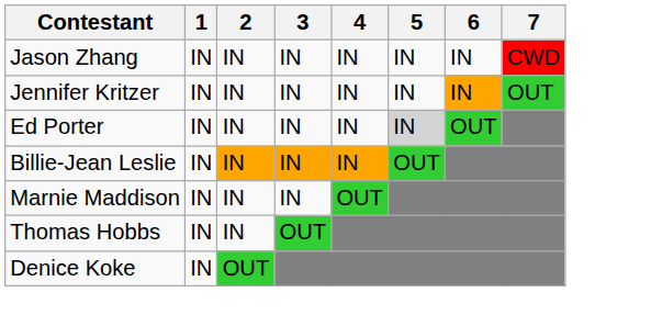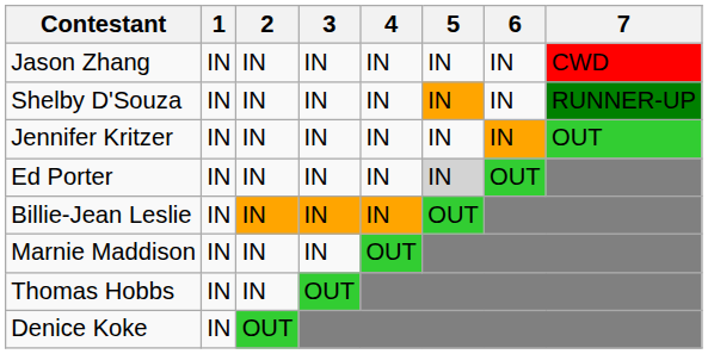 <table class="wikitable">
 <tr>
 <th>Contestant</th>
 <th>1</th>
 <th>2</th>
 <th>3</th>
 <th>4</th>
 <th>5</th>
 <th>6</th>
 <th>7</th>
 </tr>
 <tr>
 <td>Jason Zhang</td>
 <td>IN</td>
 <td>IN</td>
 <td>IN</td>
 <td>IN</td>
 <td>IN</td>
 <td>IN</td>
 <td style="background:red;">CWD</td>
+</tr>
+<tr>
+<td>Shelby D'Souza</td>
+<td>IN</td>
+<td>IN</td>
+<td>IN</td>
+<td>IN</td>
+<td style="background-color:orange">IN</td>
+<td>IN</td>
+<td style="background:green;">RUNNER-UP</td>
 </tr>
 <tr>
 <td>Jennifer Kritzer</td>
 <td>IN</td>
 <td>IN</td>
 <td>IN</td>
 <td>IN</td>
 <td>IN</td>
 <td style="background-color:orange">IN</td>
 <td style="background:limegreen;">OUT</td>
 </tr>
 <tr>
 <td>Ed Porter</td>
 <td>IN</td>
 <td>IN</td>
 <td>IN</td>
 <td>IN</td>
 <td style="background: lightgrey;">IN</td>
 <td style="background:limegreen;">OUT</td>
 <td colspan="1" style="background:gray"></td>
 </tr>
 <tr>
 <td>Billie-Jean Leslie</td>
 <td>IN</td>
 <td style="background-color:orange">IN</td>
 <td style="background-color:orange">IN</td>
 <td style="background-color:orange">IN</td>
 <td style="background:limegreen;">OUT</td>
 <td colspan="2" style="background:gray"></td>
 </tr>
 <tr>
 <td>Marnie Maddison</td>
 <td>IN</td>
 <td>IN</td>
 <td>IN</td>
 <td style="background:limegreen;">OUT</td>
 <td colspan="3" style="background:gray"></td>
 </tr>
 <tr>
 <td>Thomas Hobbs</td>
 <td>IN</td>
 <td>IN</td>
 <td style="background:limegreen;">OUT</td>
 <td colspan="4" style="background:gray"></td>
 </tr>
 <tr>
 <td>Denice Koke</td>
 <td>IN</td>
 <td style="background:limegreen;">OUT</td>
 <td colspan="5" style="background:gray"></td>
 </tr>
 </table>
